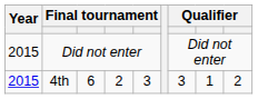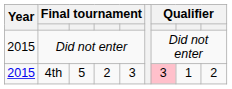 <table class="wikitable" style="text-align: center;">
 <tr>
 <th rowspan=2>Year</th>
 <th colspan=4>Final tournament</th>
 <th rowspan=4></th>
 <th colspan=3>Qualifier</th>
 </tr>
 <tr>
 <th></th>
 <th width=25px></th>
 <th width=25px></th>
 <th width=25px></th>
 <th width=25px></th>
 <th width=25px></th>
 <th width=25px></th>
 </tr>
 <tr>
 <td> 2015</td>
 <td colspan=4><em>Did not enter</em></td>
 <td colspan=3><em>Did not enter</em></td>
 </tr>
 <tr>
 <td> <a href='#'>2015</a></td>
 <td>4th</td>
-<td>6</td>
+<td>5</td>
 <td>2</td>
 <td>3</td>
-<td>3</td>
+<td style="background: pink;">3</td>
 <td>1</td>
 <td>2</td>
 </tr>
 </table>
